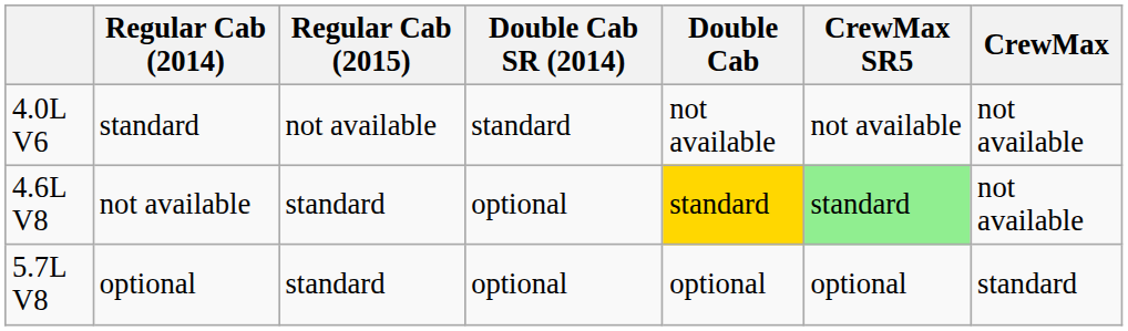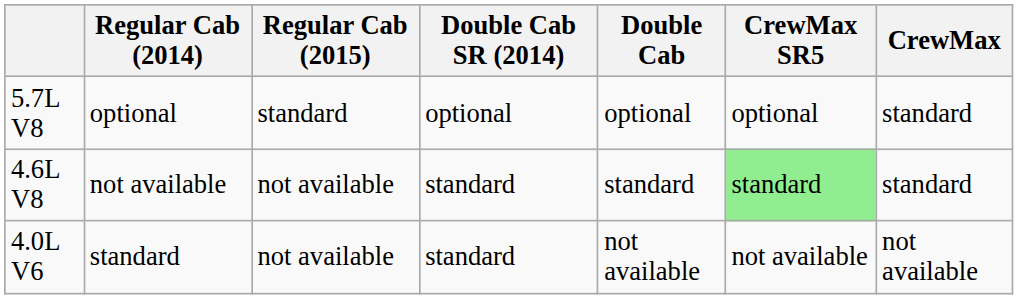 <table class="wikitable">
 <tr>
 <th></th>
 <th>Regular Cab (2014)</th>
 <th>Regular Cab (2015)</th>
 <th>Double Cab SR (2014)</th>
 <th>Double Cab</th>
 <th>CrewMax SR5</th>
 <th>CrewMax</th>
 </tr>
 <tr>
+<td>5.7L V8</td>
+<td>optional</td>
+<td>standard</td>
+<td>optional</td>
+<td>optional</td>
+<td>optional</td>
+<td>standard</td>
+</tr>
+<tr>
+<td>4.6L V8</td>
+<td>not available</td>
+<td>not available</td>
+<td>standard</td>
+<td>standard</td>
+<td style="background: lightgreen;">standard</td>
+<td>standard</td>
+</tr>
+<tr>
 <td>4.0L V6</td>
 <td>standard</td>
 <td>not available</td>
 <td>standard</td>
 <td>not available</td>
 <td>not available</td>
 <td>not available</td>
 </tr>
-<tr>
-<td>4.6L V8</td>
-<td>not available</td>
-<td>standard</td>
-<td>optional</td>
-<td style="background: gold;">standard</td>
-<td style="background: lightgreen;">standard</td>
-<td>not available</td>
-</tr>
-<tr>
-<td>5.7L V8</td>
-<td>optional</td>
-<td>standard</td>
-<td>optional</td>
-<td>optional</td>
-<td>optional</td>
-<td>standard</td>
-</tr>
 </table>
